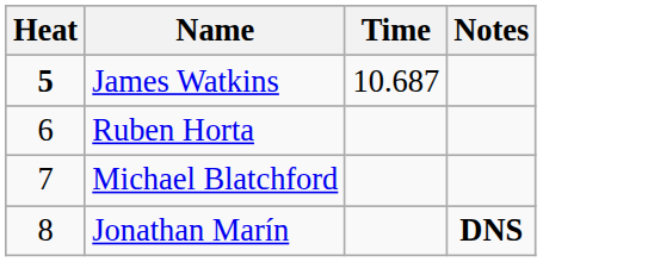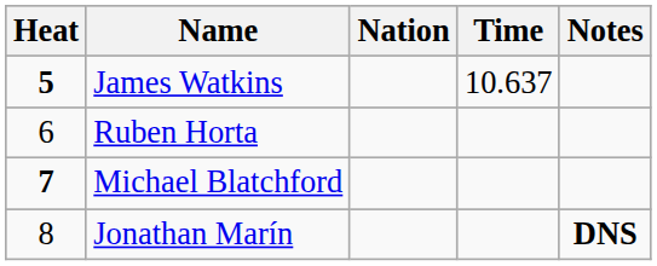 <table class="wikitable sortable" style="text-align:center">
 <tr>
 <th>Heat</th>
 <th>Name</th>
+<th>Nation</th>
 <th>Time</th>
 <th>Notes</th>
 </tr>
 <tr>
 <td><strong>5</strong></td>
 <td align=left><a href='#'>James Watkins</a></td>
-<td>10.687</td>
+<td align=left></td>
+<td>10.637</td>
 <td></td>
 </tr>
 <tr>
 <td>6</td>
 <td align=left><a href='#'>Ruben Horta</a></td>
+<td align=left></td>
 <td></td>
 <td></td>
 </tr>
 <tr>
-<td>7</td>
+<td><strong>7</strong></td>
 <td align=left><a href='#'>Michael Blatchford</a></td>
+<td align=left></td>
 <td></td>
 <td></td>
 </tr>
 <tr>
 <td>8</td>
 <td align=left><a href='#'>Jonathan Marín</a></td>
+<td align=left></td>
 <td></td>
 <td><strong>DNS</strong></td>
 </tr>
 </table>
